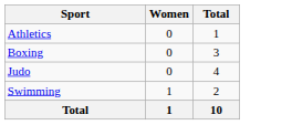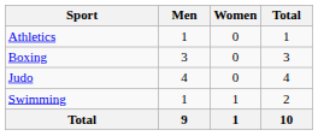 <table class="wikitable sortable" style="text-align:center;">
 <tr>
 <th width=180>Sport</th>
+<th width=55>Men</th>
 <th width=55>Women</th>
 <th width=55>Total</th>
 </tr>
 <tr>
 <td align=left><a href='#'>Athletics</a></td>
+<td>1</td>
 <td>0</td>
 <td>1</td>
 </tr>
 <tr>
 <td align=left><a href='#'>Boxing</a></td>
+<td>3</td>
 <td>0</td>
 <td>3</td>
 </tr>
 <tr>
 <td align=left><a href='#'>Judo</a></td>
+<td>4</td>
 <td>0</td>
 <td>4</td>
 </tr>
 <tr>
 <td align=left><a href='#'>Swimming</a></td>
 <td>1</td>
+<td>1</td>
 <td>2</td>
 </tr>
 <tr>
 <th>Total</th>
+<th>9</th>
 <th>1</th>
 <th>10</th>
 </tr>
 </table>
